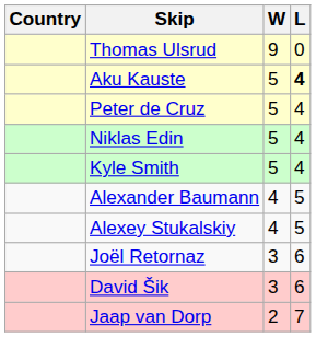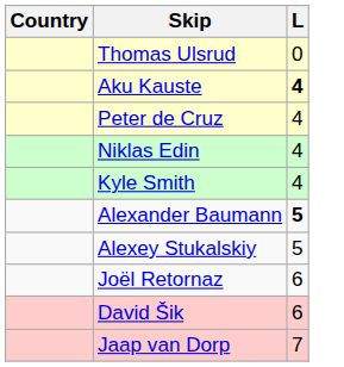 <table class=wikitable>
 <tr>
 <th>Country</th>
 <th>Skip</th>
-<th>W</th>
 <th>L</th>
 </tr>
 <tr bgcolor=#ffffcc>
 <td></td>
 <td><a href='#'>Thomas Ulsrud</a></td>
-<td>9</td>
 <td>0</td>
 </tr>
 <tr bgcolor=#ffffcc>
 <td></td>
 <td><a href='#'>Aku Kauste</a></td>
-<td>5</td>
 <td><strong>4</strong></td>
 </tr>
 <tr bgcolor=#ffffcc>
 <td></td>
 <td><a href='#'>Peter de Cruz</a></td>
-<td>5</td>
 <td>4</td>
 </tr>
 <tr bgcolor=#ccffcc>
 <td></td>
 <td><a href='#'>Niklas Edin</a></td>
-<td>5</td>
 <td>4</td>
 </tr>
 <tr bgcolor=#ccffcc>
 <td></td>
 <td><a href='#'>Kyle Smith</a></td>
-<td>5</td>
 <td>4</td>
 </tr>
 <tr>
 <td></td>
 <td><a href='#'>Alexander Baumann</a></td>
-<td>4</td>
-<td>5</td>
+<td><strong>5</strong></td>
 </tr>
 <tr>
 <td></td>
 <td><a href='#'>Alexey Stukalskiy</a></td>
-<td>4</td>
 <td>5</td>
 </tr>
 <tr>
 <td></td>
 <td><a href='#'>Joël Retornaz</a></td>
-<td>3</td>
 <td>6</td>
 </tr>
 <tr bgcolor=#ffcccc>
 <td></td>
 <td><a href='#'>David Šik</a></td>
-<td>3</td>
 <td>6</td>
 </tr>
 <tr bgcolor=#ffcccc>
 <td></td>
 <td><a href='#'>Jaap van Dorp</a></td>
-<td>2</td>
 <td>7</td>
 </tr>
 </table>
